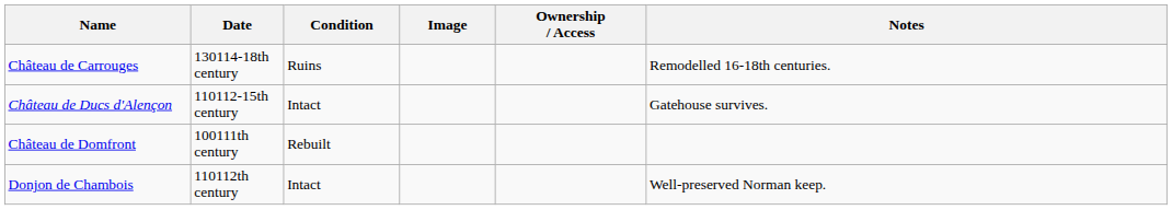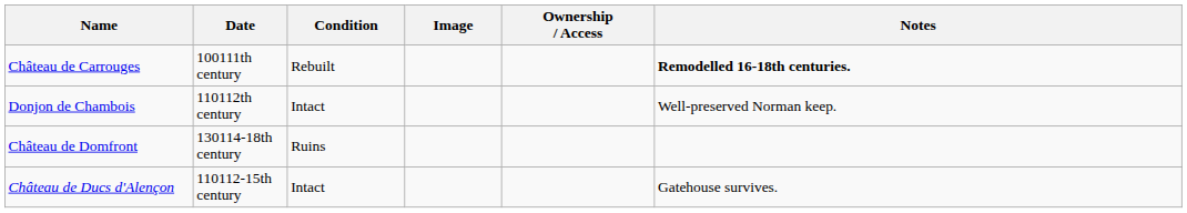 <table class="wikitable sortable" style="width:100%;">
 <tr>
 <th style="width:16%;">Name<br></th>
 <th style="width:8%;">Date<br></th>
 <th style="width:10%;">Condition<br></th>
 <th class="unsortable" style="width:96px;">Image</th>
 <th style="width:13%;">Ownership<br>/ Access</th>
 <th class="unsortable">Notes</th>
 </tr>
 <tr>
 <td><a href='#'>Château de Carrouges</a></td>
+<td><span>1001</span>11th century</td>
+<td>Rebuilt</td>
+<td></td>
+<td></td>
+<td><strong>Remodelled 16-18th centuries.</strong></td>
+</tr>
+<tr>
+<td><a href='#'>Donjon de Chambois</a></td>
+<td><span>1101</span>12th century</td>
+<td>Intact</td>
+<td></td>
+<td></td>
+<td>Well-preserved Norman keep.</td>
+</tr>
+<tr>
+<td><a href='#'>Château de Domfront</a></td>
 <td><span>1301</span>14-18th century</td>
 <td>Ruins</td>
 <td></td>
 <td></td>
-<td>Remodelled 16-18th centuries.</td>
+<td></td>
 </tr>
 <tr>
 <td><em><a href='#'>Château de Ducs d'Alençon</a></em></td>
 <td><span>1101</span>12-15th century</td>
 <td>Intact</td>
 <td></td>
 <td></td>
 <td>Gatehouse survives.</td>
 </tr>
-<tr>
-<td><a href='#'>Château de Domfront</a></td>
-<td><span>1001</span>11th century</td>
-<td>Rebuilt</td>
-<td></td>
-<td></td>
-<td></td>
-</tr>
-<tr>
-<td><a href='#'>Donjon de Chambois</a></td>
-<td><span>1101</span>12th century</td>
-<td>Intact</td>
-<td></td>
-<td></td>
-<td>Well-preserved Norman keep.</td>
-</tr>
 </table>
